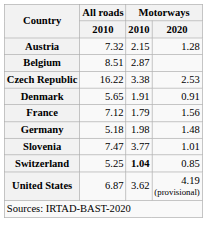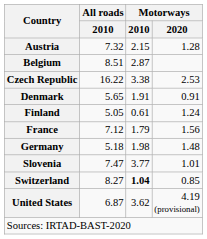 <table class="wikitable sortable plainrowheaders">
 <tr>
 <th rowspan=2>Country</th>
 <th>All roads</th>
 <th colspan=2>Motorways</th>
 </tr>
 <tr>
 <th>2010</th>
 <th>2010</th>
 <th>2020</th>
 </tr>
 <tr>
 <th scope="row">Austria</th>
 <td align=right>7.32</td>
 <td align=right>2.15</td>
 <td align=right>1.28</td>
 </tr>
 <tr>
 <th scope="row">Belgium</th>
 <td align=right>8.51</td>
 <td align=right>2.87</td>
 </tr>
 <tr>
 <th scope="row">Czech Republic</th>
 <td align=right>16.22</td>
 <td align=right>3.38</td>
 <td align=right>2.53</td>
 </tr>
 <tr>
 <th scope="row">Denmark</th>
 <td align=right>5.65</td>
 <td align=right>1.91</td>
 <td align=right>0.91</td>
 </tr>
 <tr>
+<th scope="row">Finland</th>
+<td align=right>5.05</td>
+<td align=right>0.61</td>
+<td align=right>1.24</td>
+</tr>
+<tr>
 <th scope="row">France</th>
 <td align=right>7.12</td>
 <td align=right>1.79</td>
 <td align=right>1.56</td>
 </tr>
 <tr>
 <th scope="row">Germany</th>
 <td align=right>5.18</td>
 <td align=right>1.98</td>
 <td align=right>1.48</td>
 </tr>
 <tr>
 <th scope="row">Slovenia</th>
 <td align=right>7.47</td>
 <td align=right>3.77</td>
 <td align=right>1.01</td>
 </tr>
 <tr>
 <th scope="row">Switzerland</th>
-<td align=right>5.25</td>
+<td align=right>8.27</td>
 <td align=right><strong>1.04</strong></td>
 <td align=right>0.85</td>
 </tr>
 <tr>
 <th scope="row">United States</th>
 <td align=right>6.87</td>
 <td align=right>3.62</td>
 <td align=right>4.19<br><small>(provisional)</small></td>
 </tr>
 <tr class="sortbottom">
 <td colspan="4">Sources: IRTAD-BAST-2020</td>
 </tr>
 </table>
